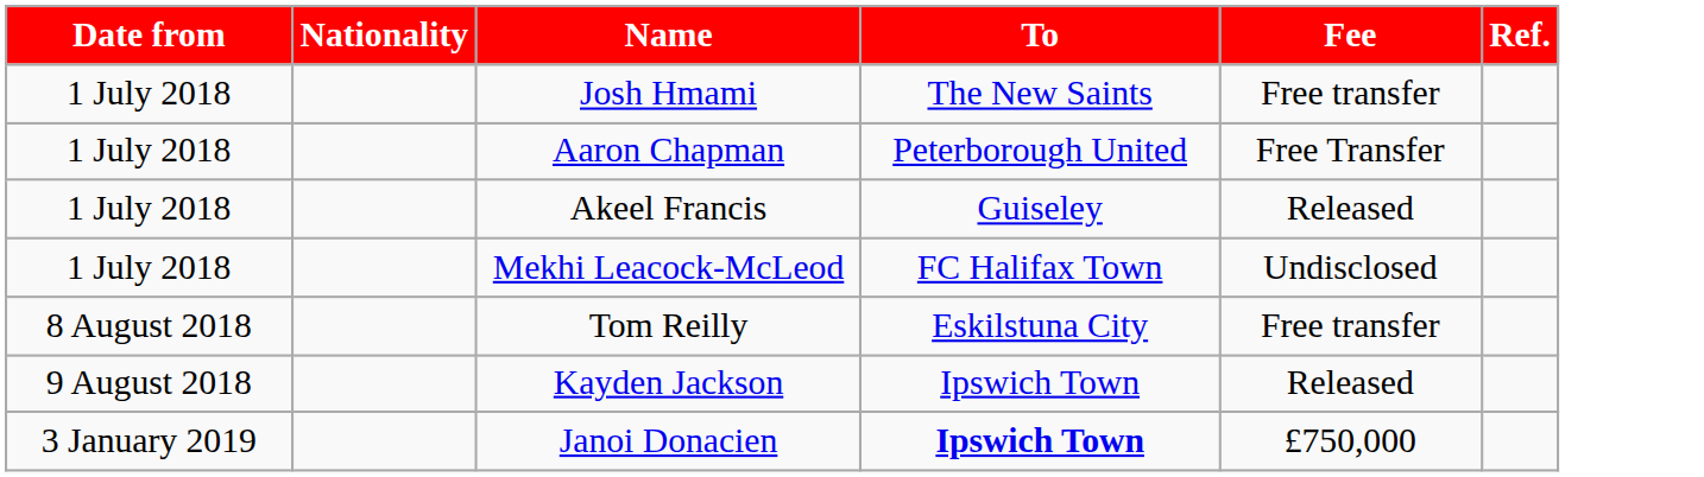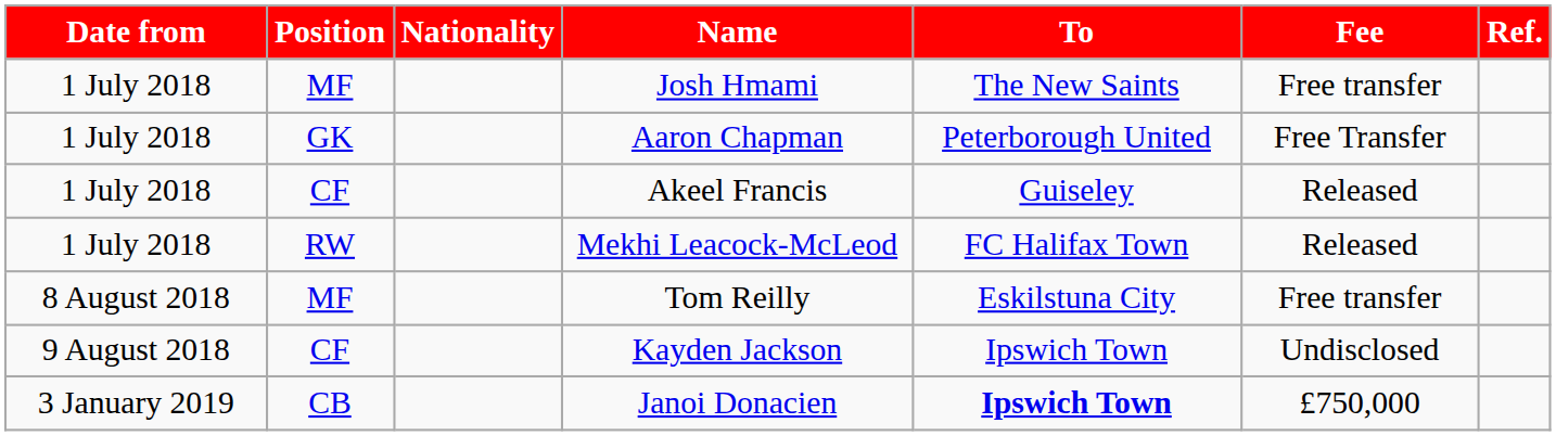 <table class="wikitable"  style="text-align:center; font-size:90%; ">
 <tr>
 <th style="background:#FF0000; color:white; width:110px;">Date from</th>
+<th style="background:#FF0000; color:white; width:50px;">Position</th>
 <th style="background:#FF0000; color:white; width:50px;">Nationality</th>
 <th style="background:#FF0000; color:white; width:150px;">Name</th>
 <th style="background:#FF0000; color:white; width:140px;">To</th>
 <th style="background:#FF0000; color:white; width:100px;">Fee</th>
 <th style="background:#FF0000; color:white; width:25px;">Ref.</th>
 </tr>
 <tr>
 <td>1 July 2018</td>
+<td><a href='#'>MF</a></td>
 <td></td>
 <td><a href='#'>Josh Hmami</a></td>
 <td> <a href='#'>The New Saints</a></td>
 <td>Free transfer</td>
 <td></td>
 </tr>
 <tr>
 <td>1 July 2018</td>
+<td><a href='#'>GK</a></td>
 <td></td>
 <td><a href='#'>Aaron Chapman</a></td>
 <td><a href='#'>Peterborough United</a></td>
 <td>Free Transfer</td>
 <td></td>
 </tr>
 <tr>
 <td>1 July 2018</td>
+<td><a href='#'>CF</a></td>
 <td></td>
 <td>Akeel Francis</td>
 <td><a href='#'>Guiseley</a></td>
 <td>Released</td>
 <td></td>
 </tr>
 <tr>
 <td>1 July 2018</td>
+<td><a href='#'>RW</a></td>
 <td></td>
 <td><a href='#'>Mekhi Leacock-McLeod</a></td>
 <td><a href='#'>FC Halifax Town</a></td>
-<td>Undisclosed</td>
+<td>Released</td>
 <td></td>
 </tr>
 <tr>
 <td>8 August 2018</td>
+<td><a href='#'>MF</a></td>
 <td></td>
 <td>Tom Reilly</td>
 <td> <a href='#'>Eskilstuna City</a></td>
 <td>Free transfer</td>
 <td></td>
 </tr>
 <tr>
 <td>9 August 2018</td>
+<td><a href='#'>CF</a></td>
 <td></td>
 <td><a href='#'>Kayden Jackson</a></td>
 <td><a href='#'>Ipswich Town</a></td>
-<td>Released</td>
+<td>Undisclosed</td>
 <td></td>
 </tr>
 <tr>
 <td>3 January 2019</td>
+<td><a href='#'>CB</a></td>
 <td></td>
 <td><a href='#'>Janoi Donacien</a></td>
 <td><strong><a href='#'>Ipswich Town</a></strong></td>
 <td>£750,000</td>
 <td></td>
 </tr>
 </table>
